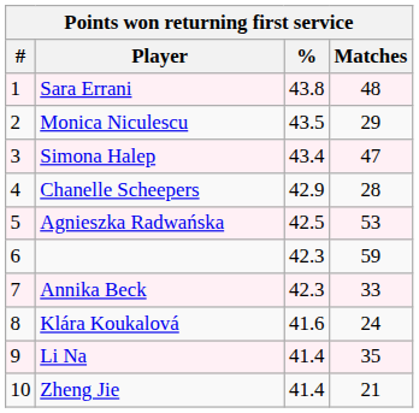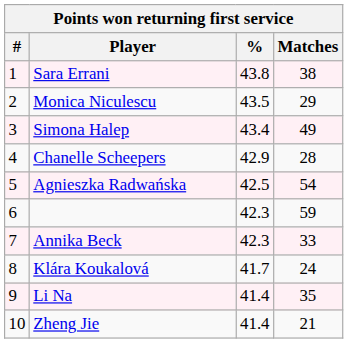 <table class="wikitable " style=font-size:90%>
 <tr>
 <th colspan=4>Points won returning first service</th>
 </tr>
 <tr>
 <th>#</th>
 <th width=170>Player</th>
 <th width=20>%</th>
 <th>Matches</th>
 </tr>
 <tr style="background:#FFF0F5;">
 <td>1</td>
 <td> <a href='#'>Sara Errani</a></td>
 <td>43.8</td>
-<td align=center>48</td>
+<td align=center>38</td>
 </tr>
 <tr>
 <td>2</td>
 <td> <a href='#'>Monica Niculescu</a></td>
 <td>43.5</td>
 <td align=center>29</td>
 </tr>
 <tr style="background:#FFF0F5;">
 <td>3</td>
 <td> <a href='#'>Simona Halep</a></td>
 <td>43.4</td>
-<td align=center>47</td>
+<td align=center>49</td>
 </tr>
 <tr>
 <td>4</td>
 <td> <a href='#'>Chanelle Scheepers</a></td>
 <td>42.9</td>
 <td align=center>28</td>
 </tr>
 <tr style="background:#FFF0F5;">
 <td>5</td>
 <td> <a href='#'>Agnieszka Radwańska</a></td>
 <td>42.5</td>
-<td align=center>53</td>
+<td align=center>54</td>
 </tr>
 <tr>
 <td>6</td>
 <td></td>
 <td>42.3</td>
 <td align=center>59</td>
 </tr>
 <tr style="background:#FFF0F5;">
 <td>7</td>
 <td> <a href='#'>Annika Beck</a></td>
 <td>42.3</td>
 <td align=center>33</td>
 </tr>
 <tr>
 <td>8</td>
 <td> <a href='#'>Klára Koukalová</a></td>
-<td>41.6</td>
+<td>41.7</td>
 <td align=center>24</td>
 </tr>
 <tr style="background:#FFF0F5;">
 <td>9</td>
 <td> <a href='#'>Li Na</a></td>
 <td>41.4</td>
 <td align=center>35</td>
 </tr>
 <tr>
 <td>10</td>
 <td> <a href='#'>Zheng Jie</a></td>
 <td>41.4</td>
 <td align=center>21</td>
 </tr>
 </table>
